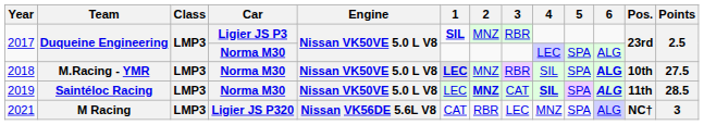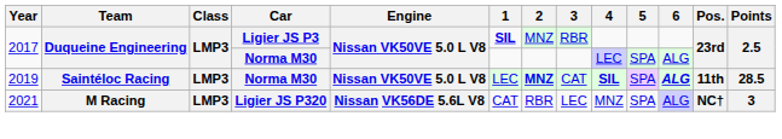 <table class="wikitable" style="text-align:center; font-size:90%">
 <tr>
 <th>Year</th>
 <th>Team</th>
 <th>Class</th>
 <th>Car</th>
 <th>Engine</th>
 <th>1</th>
 <th>2</th>
 <th>3</th>
 <th>4</th>
 <th>5</th>
 <th>6</th>
 <th>Pos.</th>
 <th>Points</th>
 </tr>
 <tr>
 <td rowspan="2"><a href='#'>2017</a></td>
 <th rowspan="2"><a href='#'>Duqueine Engineering</a></th>
 <th rowspan="2">LMP3</th>
 <th><a href='#'>Ligier JS P3</a></th>
 <th rowspan="2"><a href='#'>Nissan VK50VE</a> 5.0 L V8</th>
 <td style="background:#;"><strong><a href='#'>SIL</a></strong></td>
 <td style="background:#DFFFDF;"><a href='#'>MNZ</a><br></td>
 <td style="background:#DFFFDF;"><a href='#'>RBR</a><br></td>
 <td></td>
 <td></td>
 <td></td>
 <th rowspan="2">23rd</th>
 <th rowspan="2">2.5</th>
 </tr>
 <tr>
 <th><a href='#'>Norma M30</a></th>
 <td></td>
 <td></td>
 <td></td>
 <td style="background:#CFCFFF;"><a href='#'>LEC</a><br></td>
 <td style="background:#DFFFDF;"><a href='#'>SPA</a><br></td>
 <td style="background:#DFFFDF;"><a href='#'>ALG</a><br></td>
 </tr>
 <tr>
-<td><a href='#'>2018</a></td>
-<th>M.Racing - <a href='#'>YMR</a></th>
-<th>LMP3</th>
-<th><a href='#'>Norma M30</a></th>
-<th><a href='#'>Nissan VK50VE</a> 5.0 L V8</th>
-<td style="background:#DFDFDF;"><strong><a href='#'>LEC</a></strong><br></td>
-<td style="background:#DFFFDF;"><a href='#'>MNZ</a><br></td>
-<td style="background:#EFCFFF;"><a href='#'>RBR</a><br></td>
-<td style="background:#DFFFDF;"><a href='#'>SIL</a><br></td>
-<td style="background:#DFFFDF;"><a href='#'>SPA</a><br></td>
-<td style="background:#DFFFDF;"><strong><a href='#'>ALG</a></strong><br></td>
-<th>10th</th>
-<th>27.5</th>
-</tr>
-<tr>
 <td><a href='#'>2019</a></td>
 <th nowrap><a href='#'>Saintéloc Racing</a></th>
 <th>LMP3</th>
 <th><a href='#'>Norma M30</a></th>
 <th><a href='#'>Nissan VK50VE</a> 5.0 L V8</th>
 <td style="background:#DFFFDF;"><a href='#'>LEC</a><br></td>
 <td style="background:#DFFFDF;"><strong><a href='#'>MNZ</a></strong><br></td>
 <td style="background:#DFFFDF;"><a href='#'>CAT</a><br></td>
 <td style="background:#DFFFDF;"><strong><a href='#'>SIL</a></strong><br></td>
 <td style="background:#EFCFFF;"><a href='#'>SPA</a><br></td>
 <td style="background:#DFFFDF;"><strong><em><a href='#'>ALG</a></em></strong><br></td>
 <th>11th</th>
 <th>28.5</th>
 </tr>
 <tr>
 <td><a href='#'>2021</a></td>
 <th>M Racing</th>
 <th>LMP3</th>
 <th nowrap><a href='#'>Ligier JS P320</a></th>
 <th nowrap><a href='#'>Nissan</a> <a href='#'>VK56DE</a> 5.6L V8</th>
 <td nowrap><a href='#'>CAT</a></td>
 <td><a href='#'>RBR</a></td>
 <td><a href='#'>LEC</a></td>
 <td><a href='#'>MNZ</a></td>
 <td><a href='#'>SPA</a></td>
 <td style="background:#CFCFFF;"><a href='#'>ALG</a><br></td>
 <th>NC†</th>
 <th>3</th>
 </tr>
 </table>
